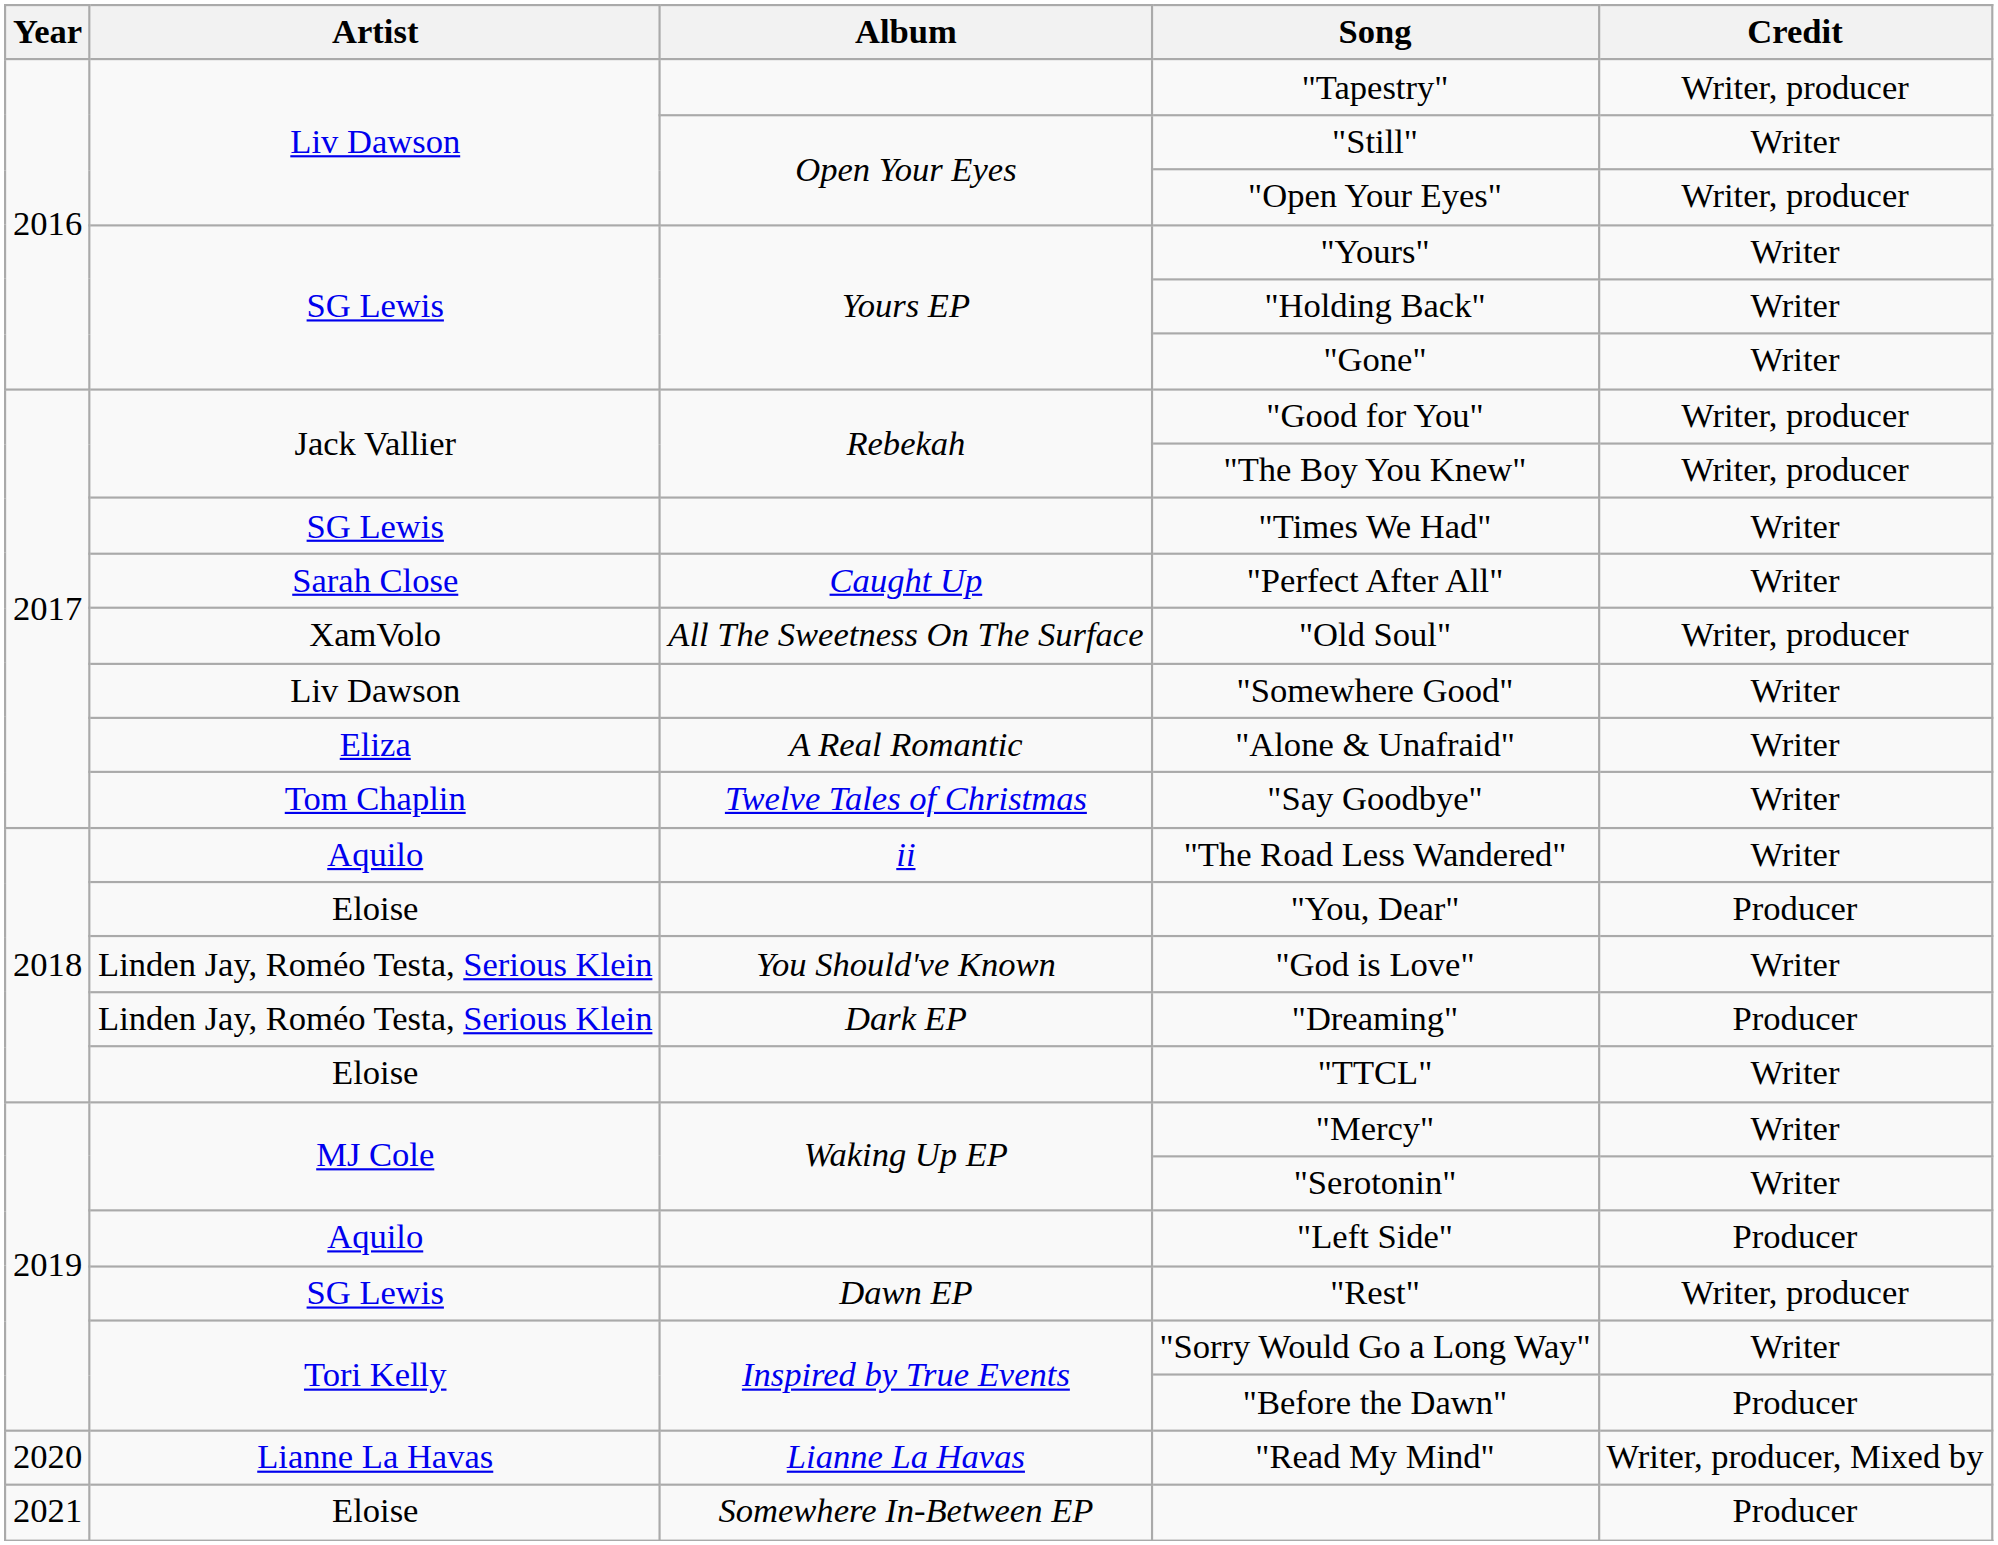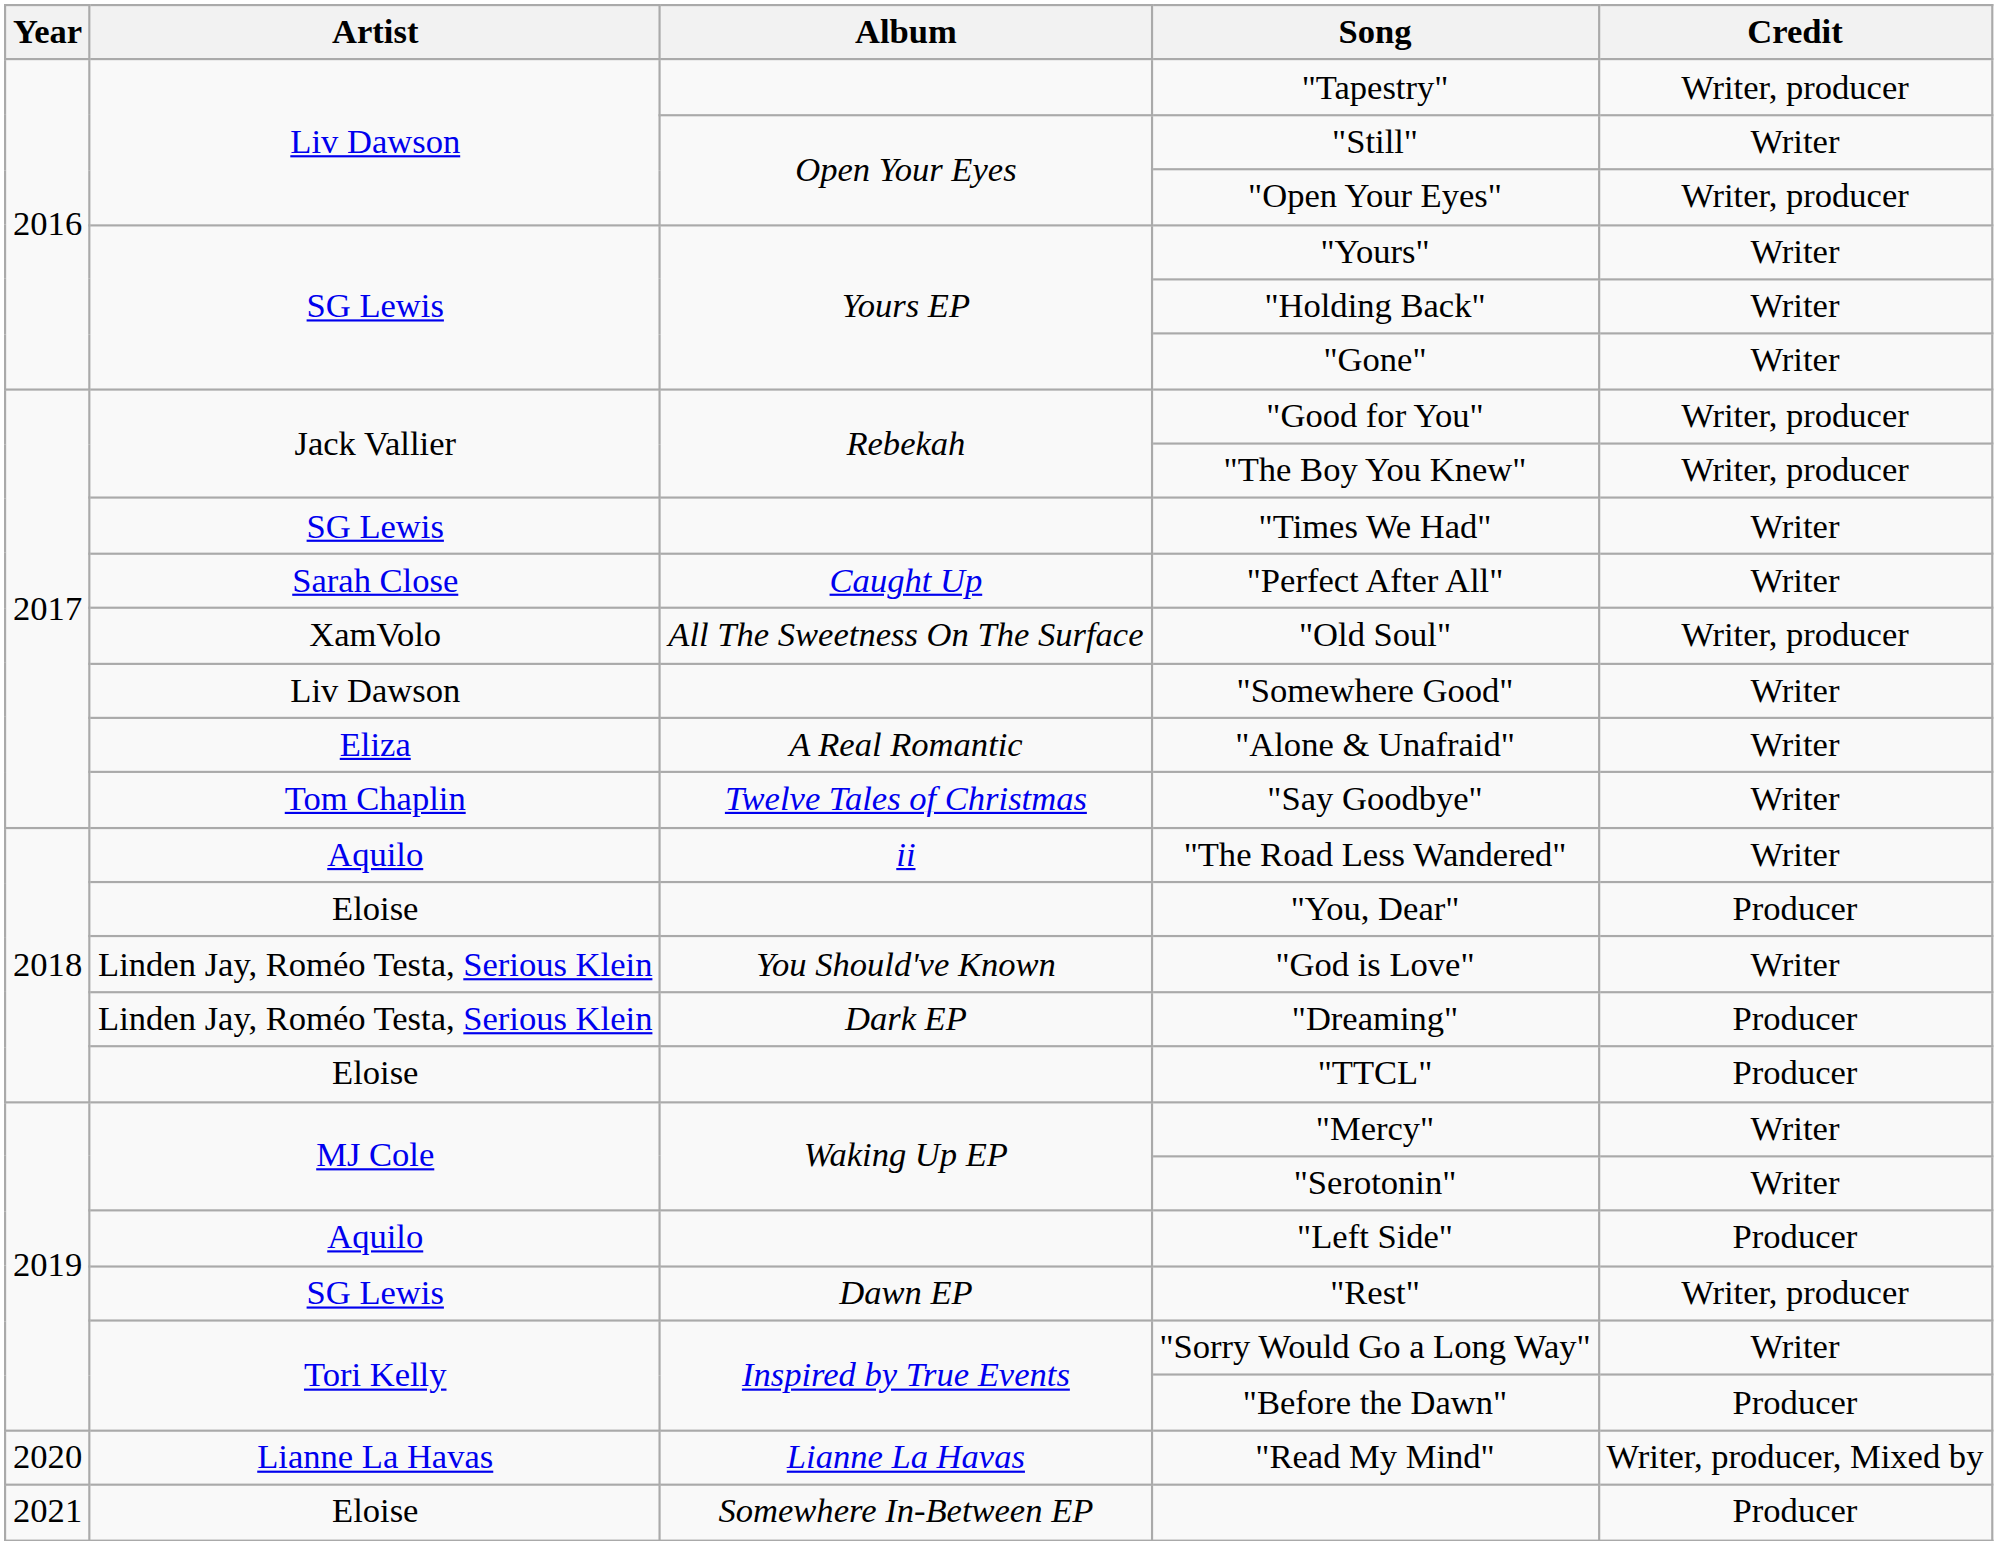 <table class="wikitable plainrowheaders" style="text-align:center;">
 <tr>
 <th>Year</th>
 <th>Artist</th>
 <th>Album</th>
 <th>Song</th>
 <th>Credit</th>
 </tr>
 <tr>
 <td rowspan="6">2016</td>
 <td rowspan="3"><a href='#'>Liv Dawson</a></td>
 <td></td>
 <td>"Tapestry"</td>
 <td>Writer, producer</td>
 </tr>
 <tr>
 <td rowspan="2"><em>Open Your Eyes</em></td>
 <td>"Still"</td>
 <td>Writer</td>
 </tr>
 <tr>
 <td>"Open Your Eyes"</td>
 <td>Writer, producer</td>
 </tr>
 <tr>
 <td rowspan="3"><a href='#'>SG Lewis</a></td>
 <td rowspan="3"><em>Yours EP</em></td>
 <td>"Yours"</td>
 <td>Writer</td>
 </tr>
 <tr>
 <td>"Holding Back"</td>
 <td>Writer</td>
 </tr>
 <tr>
 <td>"Gone"</td>
 <td>Writer</td>
 </tr>
 <tr>
 <td rowspan="8">2017</td>
 <td rowspan="2">Jack Vallier</td>
 <td rowspan="2"><em>Rebekah</em></td>
 <td>"Good for You"</td>
 <td>Writer, producer</td>
 </tr>
 <tr>
 <td>"The Boy You Knew"</td>
 <td>Writer, producer</td>
 </tr>
 <tr>
 <td><a href='#'>SG Lewis</a></td>
 <td></td>
 <td>"Times We Had"</td>
 <td>Writer</td>
 </tr>
 <tr>
 <td><a href='#'>Sarah Close</a></td>
 <td><em><a href='#'>Caught Up</a></em></td>
 <td>"Perfect After All"</td>
 <td>Writer</td>
 </tr>
 <tr>
 <td>XamVolo</td>
 <td><em>All The Sweetness On The Surface</em></td>
 <td>"Old Soul"</td>
 <td>Writer, producer</td>
 </tr>
 <tr>
 <td>Liv Dawson</td>
 <td></td>
 <td>"Somewhere Good"</td>
 <td>Writer</td>
 </tr>
 <tr>
 <td><a href='#'>Eliza</a></td>
 <td><em>A Real Romantic</em></td>
 <td>"Alone & Unafraid"</td>
 <td>Writer</td>
 </tr>
 <tr>
 <td><a href='#'>Tom Chaplin</a></td>
 <td><em><a href='#'>Twelve Tales of Christmas</a></em></td>
 <td>"Say Goodbye"</td>
 <td>Writer</td>
 </tr>
 <tr>
 <td rowspan="5">2018</td>
 <td><a href='#'>Aquilo</a></td>
 <td><em><a href='#'>ii</a></em></td>
 <td>"The Road Less Wandered"</td>
 <td>Writer</td>
 </tr>
 <tr>
 <td>Eloise</td>
 <td></td>
 <td>"You, Dear"</td>
 <td>Producer</td>
 </tr>
 <tr>
 <td>Linden Jay, Roméo Testa, <a href='#'>Serious Klein</a></td>
 <td><em>You Should've Known</em></td>
 <td>"God is Love"</td>
 <td>Writer</td>
 </tr>
 <tr>
 <td>Linden Jay, Roméo Testa, <a href='#'>Serious Klein</a></td>
 <td><em>Dark EP</em></td>
 <td>"Dreaming"</td>
 <td>Producer</td>
 </tr>
 <tr>
 <td>Eloise</td>
 <td></td>
 <td>"TTCL"</td>
-<td>Writer</td>
+<td>Producer</td>
 </tr>
 <tr>
 <td rowspan="6">2019</td>
 <td rowspan="2"><a href='#'>MJ Cole</a></td>
 <td rowspan="2"><em>Waking Up EP</em></td>
 <td>"Mercy"</td>
 <td>Writer</td>
 </tr>
 <tr>
 <td>"Serotonin"</td>
 <td>Writer</td>
 </tr>
 <tr>
 <td><a href='#'>Aquilo</a></td>
 <td></td>
 <td>"Left Side"</td>
 <td>Producer</td>
 </tr>
 <tr>
 <td><a href='#'>SG Lewis</a></td>
 <td><em>Dawn EP</em></td>
 <td>"Rest"</td>
 <td>Writer, producer</td>
 </tr>
 <tr>
 <td rowspan="2"><a href='#'>Tori Kelly</a></td>
 <td rowspan="2"><em><a href='#'>Inspired by True Events</a></em></td>
 <td>"Sorry Would Go a Long Way"</td>
 <td>Writer</td>
 </tr>
 <tr>
 <td>"Before the Dawn"</td>
 <td>Producer</td>
 </tr>
 <tr>
 <td>2020</td>
 <td><a href='#'>Lianne La Havas</a></td>
 <td><em><a href='#'>Lianne La Havas</a></em></td>
 <td>"Read My Mind"</td>
 <td>Writer, producer, Mixed by</td>
 </tr>
 <tr>
 <td>2021</td>
 <td>Eloise</td>
 <td><em>Somewhere In-Between EP</em></td>
 <td></td>
 <td>Producer</td>
 </tr>
 <tr>
 </tr>
 </table>
